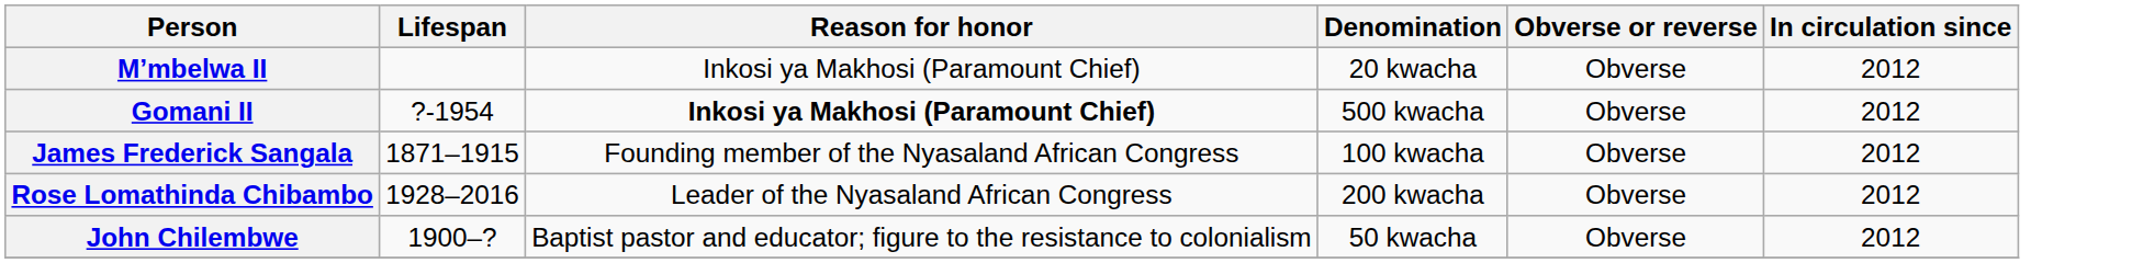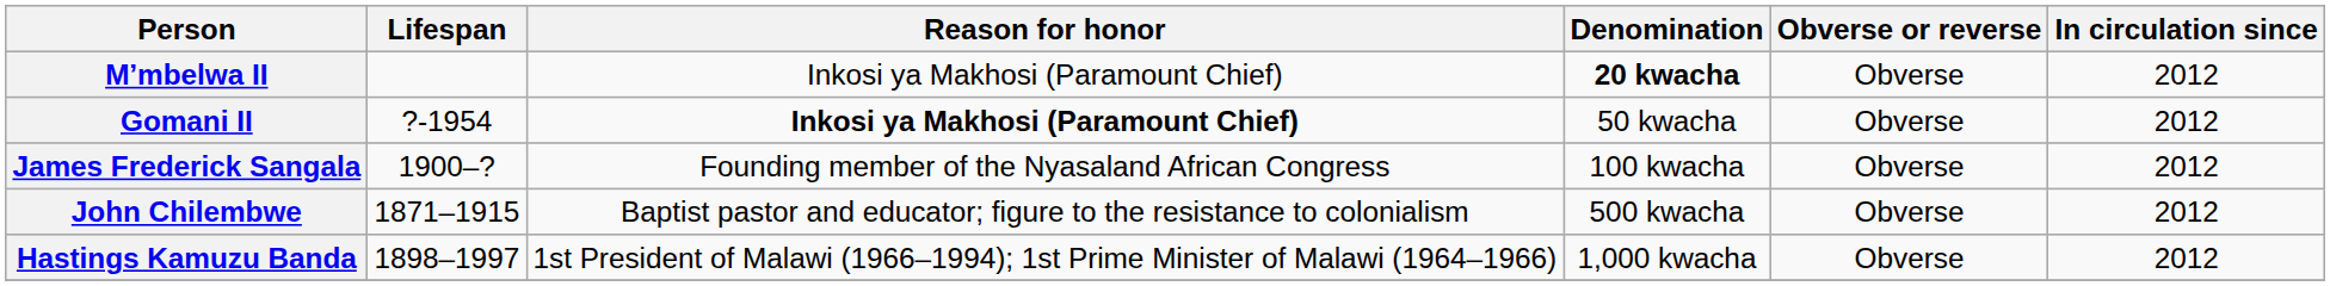 <table class="wikitable" style="font-size: 95%; text-align:center;">
 <tr>
 <th>Person</th>
 <th>Lifespan</th>
 <th>Reason for honor</th>
 <th>Denomination</th>
 <th>Obverse or reverse</th>
 <th>In circulation since</th>
 </tr>
 <tr>
 <th><a href='#'>M’mbelwa II</a></th>
 <td></td>
 <td>Inkosi ya Makhosi (Paramount Chief)</td>
-<td>20 kwacha</td>
+<td><strong>20 kwacha</strong></td>
 <td>Obverse</td>
 <td>2012</td>
 </tr>
 <tr>
 <th><a href='#'>Gomani II</a></th>
 <td>?-1954</td>
 <td><strong>Inkosi ya Makhosi (Paramount Chief)</strong></td>
-<td>500 kwacha</td>
+<td>50 kwacha</td>
 <td>Obverse</td>
 <td>2012</td>
 </tr>
 <tr>
 <th><a href='#'>James Frederick Sangala</a></th>
-<td>1871–1915</td>
+<td>1900–?</td>
 <td>Founding member of the Nyasaland African Congress</td>
 <td>100 kwacha</td>
 <td>Obverse</td>
 <td>2012</td>
 </tr>
 <tr>
-<th><a href='#'>Rose Lomathinda Chibambo</a></th>
-<td>1928–2016</td>
-<td>Leader of the Nyasaland African Congress</td>
-<td>200 kwacha</td>
+<th><a href='#'>John Chilembwe</a></th>
+<td>1871–1915</td>
+<td>Baptist pastor and educator; figure to the resistance to colonialism</td>
+<td>500 kwacha</td>
 <td>Obverse</td>
 <td>2012</td>
 </tr>
 <tr>
-<th><a href='#'>John Chilembwe</a></th>
-<td>1900–?</td>
-<td>Baptist pastor and educator; figure to the resistance to colonialism</td>
-<td>50 kwacha</td>
+<th><a href='#'>Hastings Kamuzu Banda</a></th>
+<td>1898–1997</td>
+<td>1st President of Malawi (1966–1994); 1st Prime Minister of Malawi (1964–1966)</td>
+<td>1,000 kwacha</td>
 <td>Obverse</td>
 <td>2012</td>
 </tr>
 <tr>
 </tr>
 </table>
